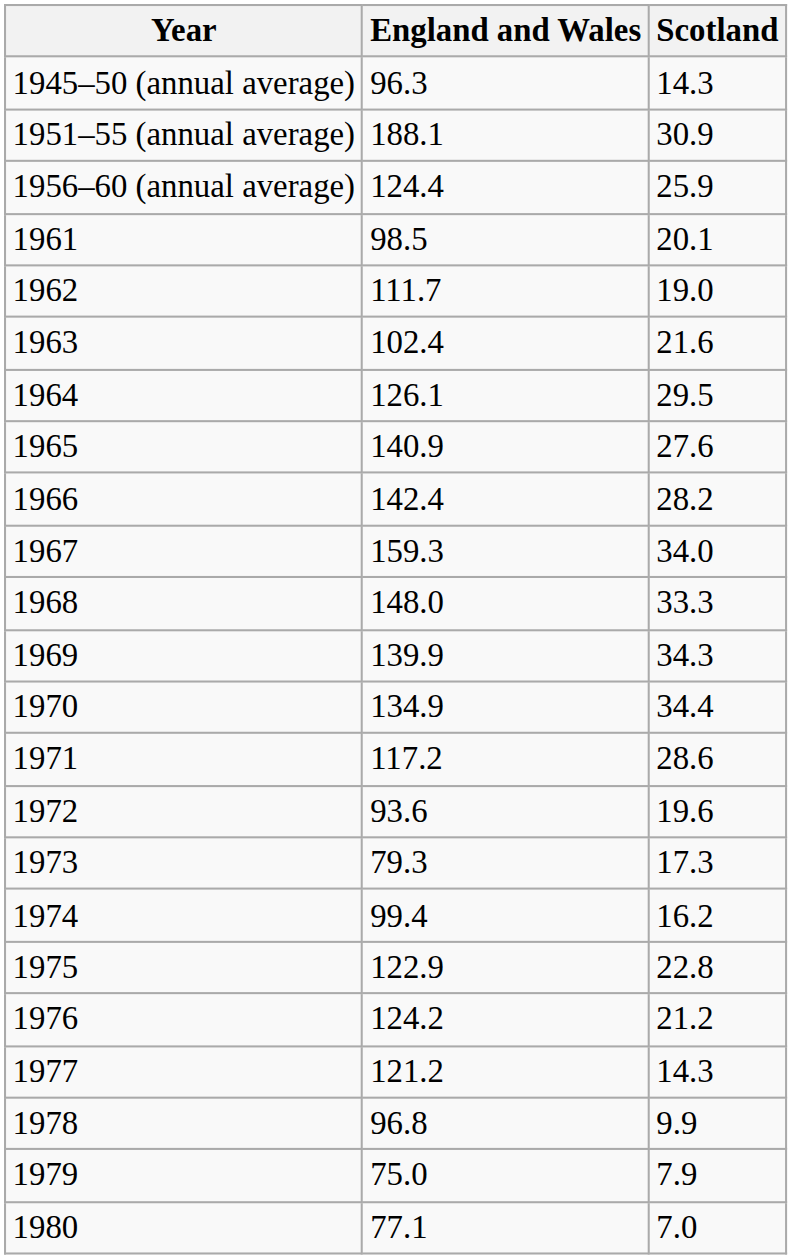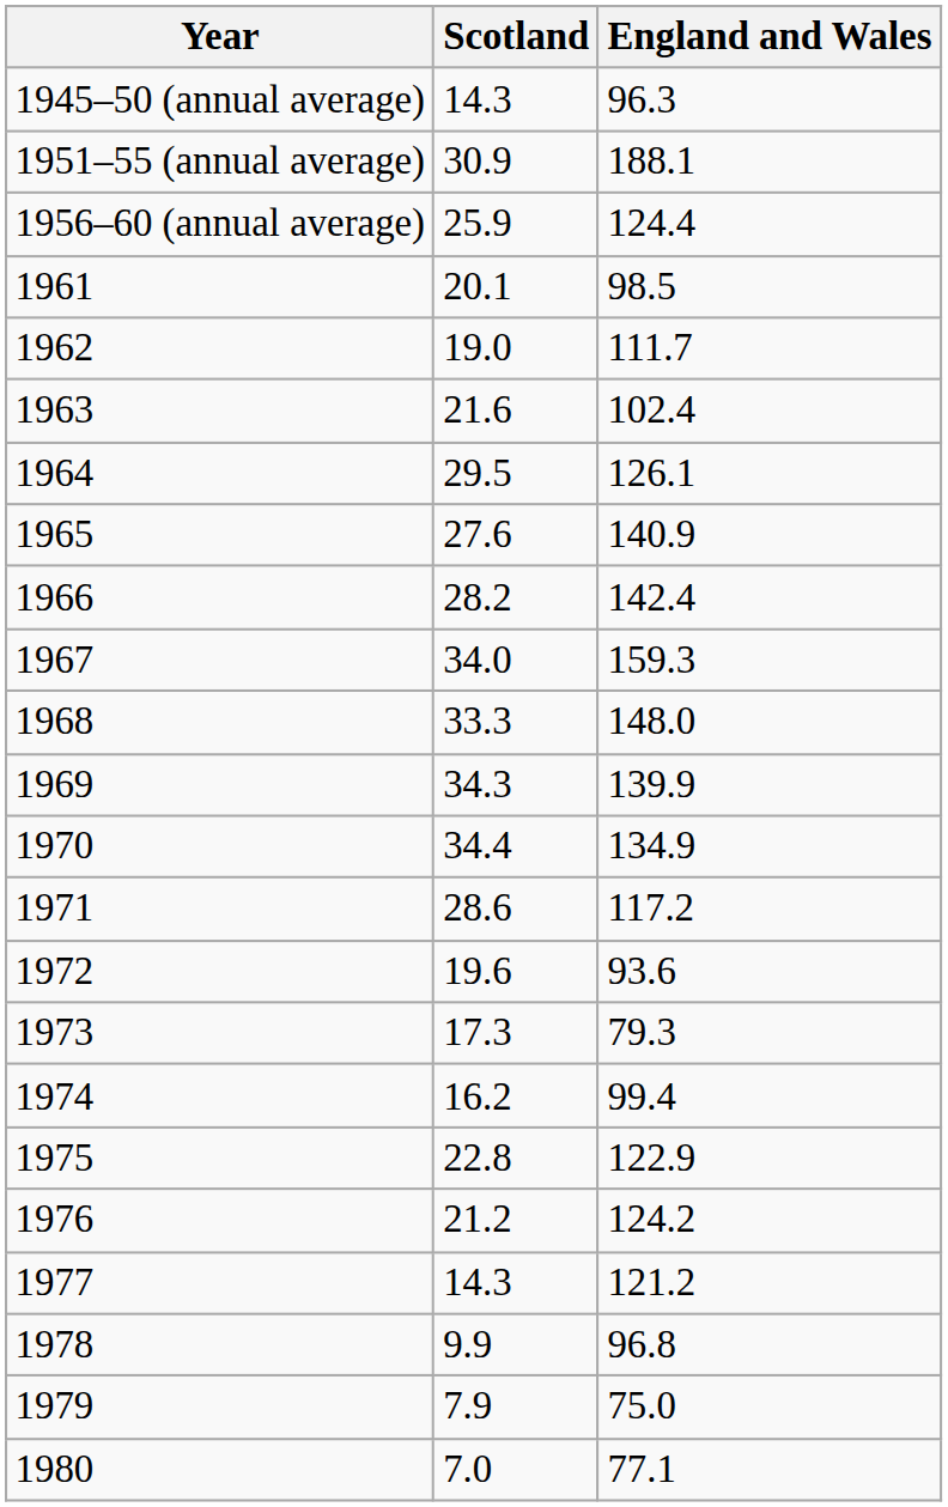 <table class="wikitable collapsible">
 <tr>
 <th>Year</th>
+<th>Scotland</th>
 <th>England and Wales</th>
-<th>Scotland</th>
 </tr>
 <tr>
 <td>1945–50 (annual average)</td>
+<td>14.3</td>
 <td>96.3</td>
-<td>14.3</td>
 </tr>
 <tr>
 <td>1951–55 (annual average)</td>
+<td>30.9</td>
 <td>188.1</td>
-<td>30.9</td>
 </tr>
 <tr>
 <td>1956–60 (annual average)</td>
+<td>25.9</td>
 <td>124.4</td>
-<td>25.9</td>
 </tr>
 <tr>
 <td>1961</td>
+<td>20.1</td>
 <td>98.5</td>
-<td>20.1</td>
 </tr>
 <tr>
 <td>1962</td>
+<td>19.0</td>
 <td>111.7</td>
-<td>19.0</td>
 </tr>
 <tr>
 <td>1963</td>
+<td>21.6</td>
 <td>102.4</td>
-<td>21.6</td>
 </tr>
 <tr>
 <td>1964</td>
+<td>29.5</td>
 <td>126.1</td>
-<td>29.5</td>
 </tr>
 <tr>
 <td>1965</td>
+<td>27.6</td>
 <td>140.9</td>
-<td>27.6</td>
 </tr>
 <tr>
 <td>1966</td>
+<td>28.2</td>
 <td>142.4</td>
-<td>28.2</td>
 </tr>
 <tr>
 <td>1967</td>
+<td>34.0</td>
 <td>159.3</td>
-<td>34.0</td>
 </tr>
 <tr>
 <td>1968</td>
+<td>33.3</td>
 <td>148.0</td>
-<td>33.3</td>
 </tr>
 <tr>
 <td>1969</td>
+<td>34.3</td>
 <td>139.9</td>
-<td>34.3</td>
 </tr>
 <tr>
 <td>1970</td>
+<td>34.4</td>
 <td>134.9</td>
-<td>34.4</td>
 </tr>
 <tr>
 <td>1971</td>
+<td>28.6</td>
 <td>117.2</td>
-<td>28.6</td>
 </tr>
 <tr>
 <td>1972</td>
+<td>19.6</td>
 <td>93.6</td>
-<td>19.6</td>
 </tr>
 <tr>
 <td>1973</td>
+<td>17.3</td>
 <td>79.3</td>
-<td>17.3</td>
 </tr>
 <tr>
 <td>1974</td>
+<td>16.2</td>
 <td>99.4</td>
-<td>16.2</td>
 </tr>
 <tr>
 <td>1975</td>
+<td>22.8</td>
 <td>122.9</td>
-<td>22.8</td>
 </tr>
 <tr>
 <td>1976</td>
+<td>21.2</td>
 <td>124.2</td>
-<td>21.2</td>
 </tr>
 <tr>
 <td>1977</td>
+<td>14.3</td>
 <td>121.2</td>
-<td>14.3</td>
 </tr>
 <tr>
 <td>1978</td>
+<td>9.9</td>
 <td>96.8</td>
-<td>9.9</td>
 </tr>
 <tr>
 <td>1979</td>
+<td>7.9</td>
 <td>75.0</td>
-<td>7.9</td>
 </tr>
 <tr>
 <td>1980</td>
+<td>7.0</td>
 <td>77.1</td>
-<td>7.0</td>
 </tr>
 </table>
